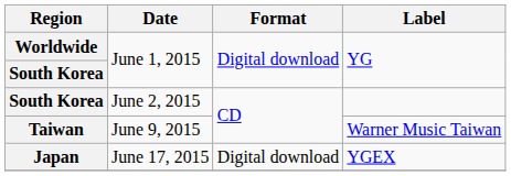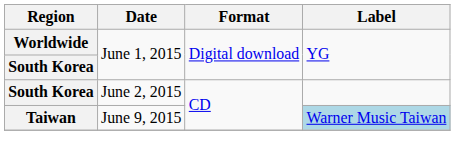 <table class="wikitable plainrowheaders">
 <tr>
 <th>Region</th>
 <th>Date</th>
 <th>Format</th>
 <th>Label</th>
 </tr>
 <tr>
 <th scope="row">Worldwide</th>
 <td rowspan=2>June 1, 2015</td>
 <td rowspan=2><a href='#'>Digital download</a></td>
 <td rowspan=2><a href='#'>YG</a></td>
 </tr>
 <tr>
 <th scope="row">South Korea</th>
 </tr>
 <tr>
 <th scope="row">South Korea</th>
 <td>June 2, 2015</td>
 <td rowspan=2><a href='#'>CD</a></td>
 <td></td>
 </tr>
 <tr>
 <th scope="row">Taiwan</th>
 <td>June 9, 2015</td>
-<td><a href='#'>Warner Music Taiwan</a></td>
-</tr>
-<tr>
-<th scope="row">Japan</th>
-<td>June 17, 2015</td>
-<td>Digital download</td>
-<td><a href='#'>YGEX</a></td>
+<td style="background: lightblue;"><a href='#'>Warner Music Taiwan</a></td>
 </tr>
 <tr>
 </tr>
 </table>
